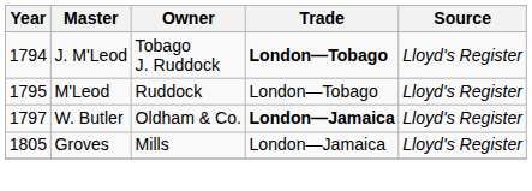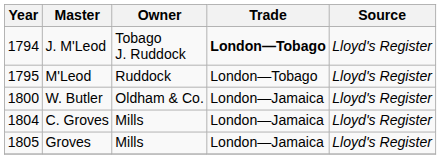 <table class="sortable wikitable">
 <tr>
 <th>Year</th>
 <th>Master</th>
 <th>Owner</th>
 <th>Trade</th>
 <th>Source</th>
 </tr>
 <tr>
 <td>1794</td>
 <td>J. M'Leod</td>
 <td>Tobago<br>J. Ruddock</td>
 <td><strong>London—Tobago</strong></td>
 <td><em>Lloyd's Register</em></td>
 </tr>
 <tr>
 <td>1795</td>
 <td>M'Leod</td>
 <td>Ruddock</td>
 <td>London—Tobago</td>
 <td><em>Lloyd's Register</em></td>
 </tr>
 <tr>
-<td>1797</td>
+<td>1800</td>
 <td>W. Butler</td>
 <td>Oldham & Co.</td>
-<td><strong>London—Jamaica</strong></td>
+<td>London—Jamaica</td>
+<td><em>Lloyd's Register</em></td>
+</tr>
+<tr>
+<td>1804</td>
+<td>C. Groves</td>
+<td>Mills</td>
+<td>London—Jamaica</td>
 <td><em>Lloyd's Register</em></td>
 </tr>
 <tr>
 <td>1805</td>
 <td>Groves</td>
 <td>Mills</td>
 <td>London—Jamaica</td>
 <td><em>Lloyd's Register</em></td>
 </tr>
 <tr>
 </tr>
 </table>
